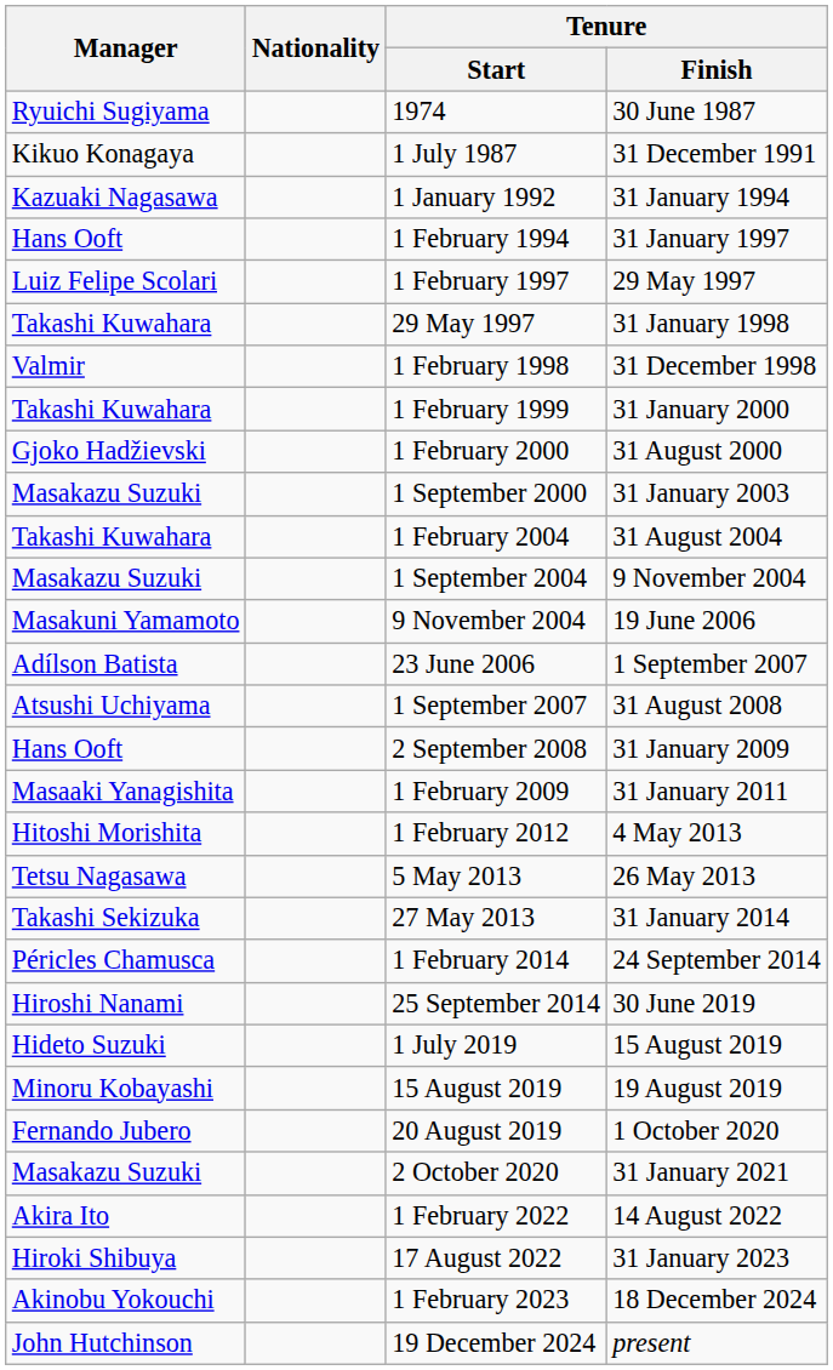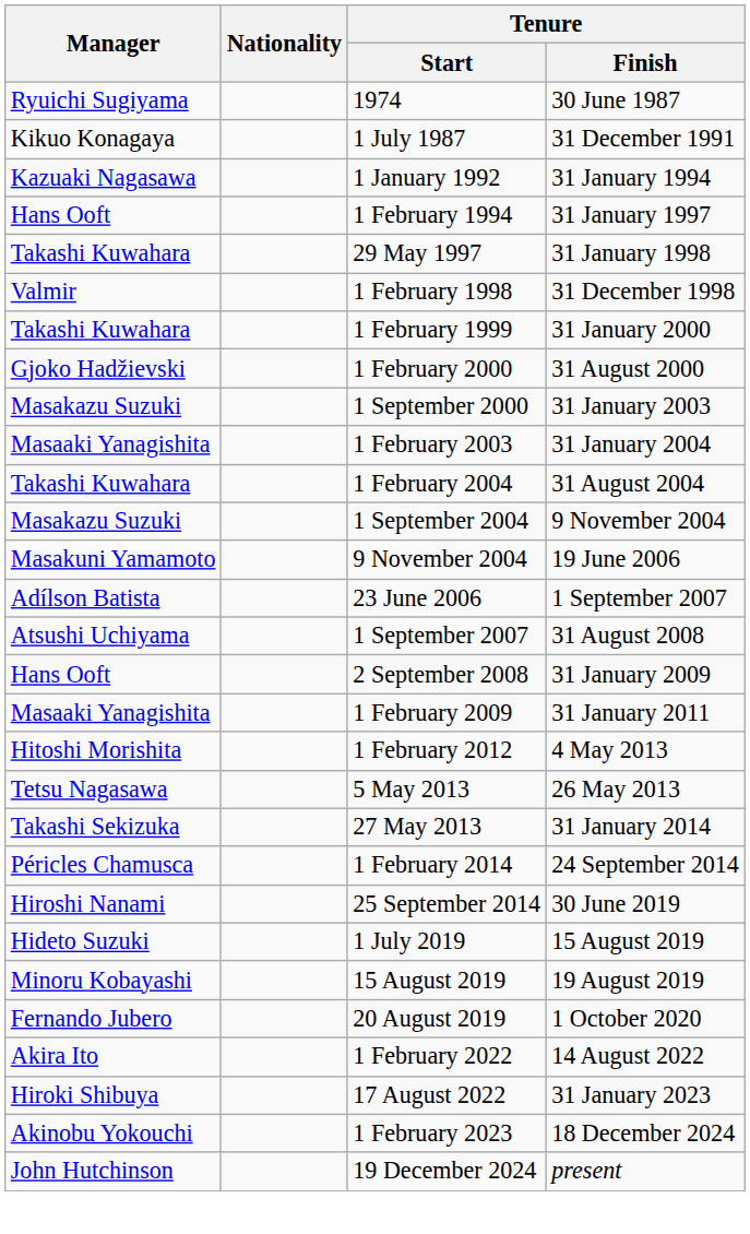 <table class="wikitable">
 <tr>
 <th rowspan="2">Manager</th>
 <th rowspan="2">Nationality</th>
 <th colspan="2">Tenure</th>
 </tr>
 <tr>
 <th>Start</th>
 <th>Finish</th>
 </tr>
 <tr>
 <td><a href='#'>Ryuichi Sugiyama</a></td>
 <td></td>
 <td>1974</td>
 <td>30 June 1987<br></td>
 </tr>
 <tr>
 <td>Kikuo Konagaya</td>
 <td></td>
 <td>1 July 1987</td>
 <td>31 December 1991<br></td>
 </tr>
 <tr>
 <td><a href='#'>Kazuaki Nagasawa</a></td>
 <td></td>
 <td>1 January 1992</td>
 <td>31 January 1994<br></td>
 </tr>
 <tr>
 <td><a href='#'>Hans Ooft</a></td>
 <td></td>
 <td>1 February 1994</td>
 <td>31 January 1997<br></td>
 </tr>
 <tr>
-<td><a href='#'>Luiz Felipe Scolari</a></td>
-<td></td>
-<td>1 February 1997</td>
-<td>29 May 1997<br></td>
-</tr>
-<tr>
 <td><a href='#'>Takashi Kuwahara</a></td>
 <td></td>
 <td>29 May 1997</td>
 <td>31 January 1998<br></td>
 </tr>
 <tr>
 <td><a href='#'>Valmir</a></td>
 <td></td>
 <td>1 February 1998</td>
 <td>31 December 1998<br></td>
 </tr>
 <tr>
 <td><a href='#'>Takashi Kuwahara</a></td>
 <td></td>
 <td>1 February 1999</td>
 <td>31 January 2000<br></td>
 </tr>
 <tr>
 <td><a href='#'>Gjoko Hadžievski</a></td>
 <td></td>
 <td>1 February 2000</td>
 <td>31 August 2000<br></td>
 </tr>
 <tr>
 <td><a href='#'>Masakazu Suzuki</a></td>
 <td></td>
 <td>1 September 2000</td>
 <td>31 January 2003<br></td>
+</tr>
+<tr>
+<td><a href='#'>Masaaki Yanagishita</a></td>
+<td></td>
+<td>1 February 2003</td>
+<td>31 January 2004<br></td>
 </tr>
 <tr>
 <td><a href='#'>Takashi Kuwahara</a></td>
 <td></td>
 <td>1 February 2004</td>
 <td>31 August 2004<br></td>
 </tr>
 <tr>
 <td><a href='#'>Masakazu Suzuki</a></td>
 <td></td>
 <td>1 September 2004</td>
 <td>9 November 2004<br></td>
 </tr>
 <tr>
 <td><a href='#'>Masakuni Yamamoto</a></td>
 <td></td>
 <td>9 November 2004</td>
 <td>19 June 2006<br></td>
 </tr>
 <tr>
 <td><a href='#'>Adílson Batista</a></td>
 <td></td>
 <td>23 June 2006</td>
 <td>1 September 2007<br></td>
 </tr>
 <tr>
 <td><a href='#'>Atsushi Uchiyama</a></td>
 <td></td>
 <td>1 September 2007</td>
 <td>31 August 2008<br></td>
 </tr>
 <tr>
 <td><a href='#'>Hans Ooft</a></td>
 <td></td>
 <td>2 September 2008</td>
 <td>31 January 2009<br></td>
 </tr>
 <tr>
 <td><a href='#'>Masaaki Yanagishita</a></td>
 <td></td>
 <td>1 February 2009</td>
 <td>31 January 2011<br></td>
 </tr>
 <tr>
 <td><a href='#'>Hitoshi Morishita</a></td>
 <td></td>
 <td>1 February 2012</td>
 <td>4 May 2013<br></td>
 </tr>
 <tr>
 <td><a href='#'>Tetsu Nagasawa</a></td>
 <td></td>
 <td>5 May 2013</td>
 <td>26 May 2013<br></td>
 </tr>
 <tr>
 <td><a href='#'>Takashi Sekizuka</a></td>
 <td></td>
 <td>27 May 2013</td>
 <td>31 January 2014<br></td>
 </tr>
 <tr>
 <td><a href='#'>Péricles Chamusca</a></td>
 <td></td>
 <td>1 February 2014</td>
 <td>24 September 2014<br></td>
 </tr>
 <tr>
 <td><a href='#'>Hiroshi Nanami</a></td>
 <td></td>
 <td>25 September 2014</td>
 <td>30 June 2019<br></td>
 </tr>
 <tr>
 <td><a href='#'>Hideto Suzuki</a></td>
 <td></td>
 <td>1 July 2019</td>
 <td>15 August 2019<br></td>
 </tr>
 <tr>
 <td><a href='#'>Minoru Kobayashi</a></td>
 <td></td>
 <td>15 August 2019</td>
 <td>19 August 2019<br></td>
 </tr>
 <tr>
 <td><a href='#'>Fernando Jubero</a></td>
 <td></td>
 <td>20 August 2019</td>
 <td>1 October 2020<br></td>
 </tr>
 <tr>
-<td><a href='#'>Masakazu Suzuki</a></td>
-<td></td>
-<td>2 October 2020</td>
-<td>31 January 2021<br></td>
-</tr>
-<tr>
 <td><a href='#'>Akira Ito</a></td>
 <td></td>
 <td>1 February 2022</td>
 <td>14 August 2022<br></td>
 </tr>
 <tr>
 <td><a href='#'>Hiroki Shibuya</a></td>
 <td></td>
 <td>17 August 2022</td>
 <td>31 January 2023<br></td>
 </tr>
 <tr>
 <td><a href='#'>Akinobu Yokouchi</a></td>
 <td></td>
 <td>1 February 2023</td>
 <td>18 December 2024<br></td>
 </tr>
 <tr>
 <td><a href='#'>John Hutchinson</a></td>
 <td></td>
 <td>19 December 2024</td>
 <td><em>present</em></td>
 </tr>
 </table>
